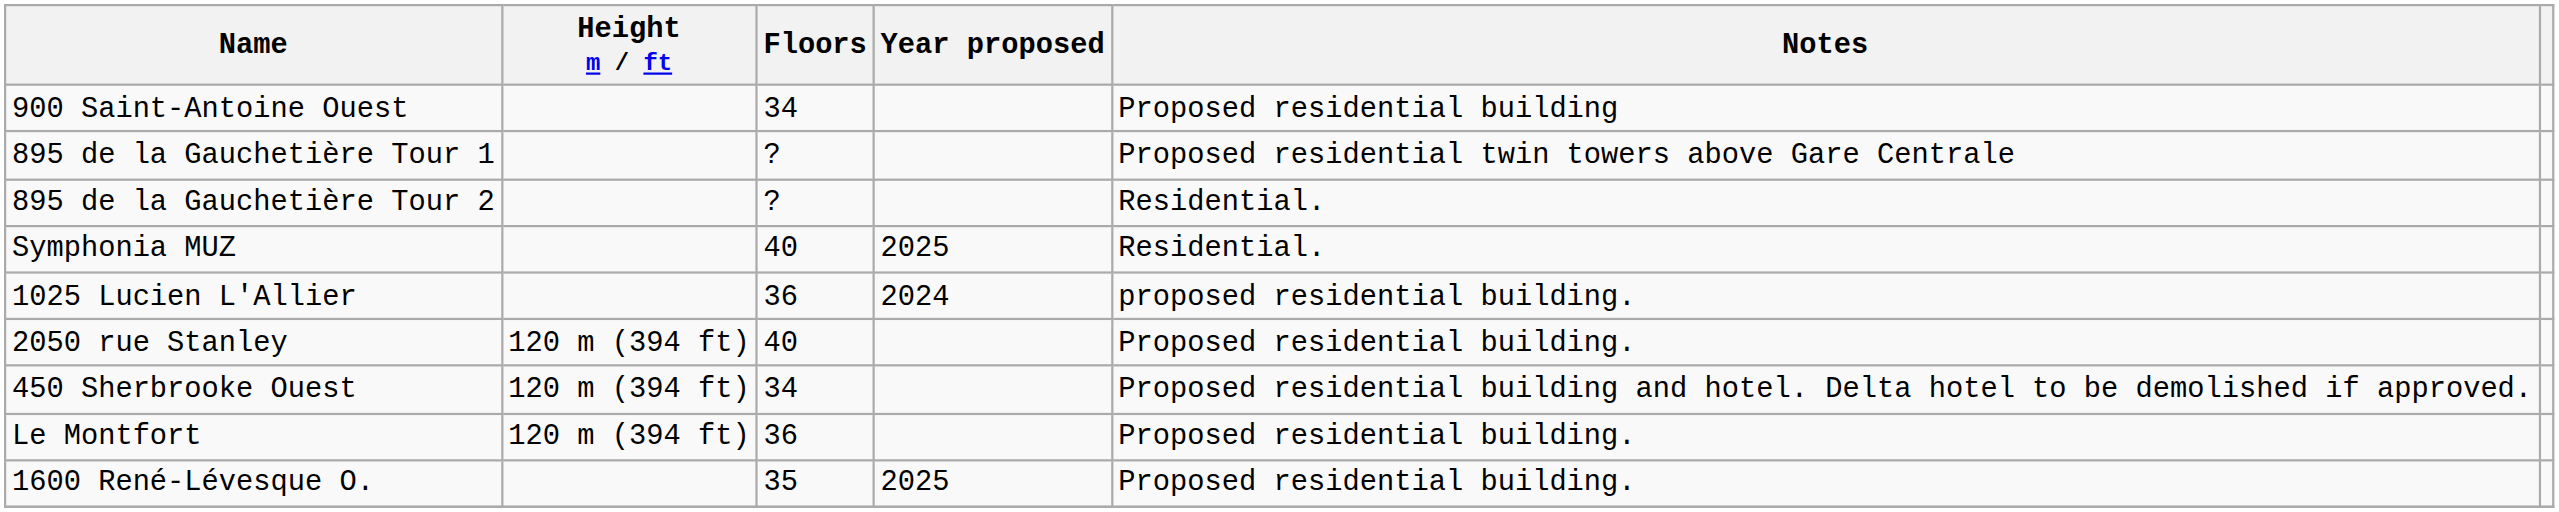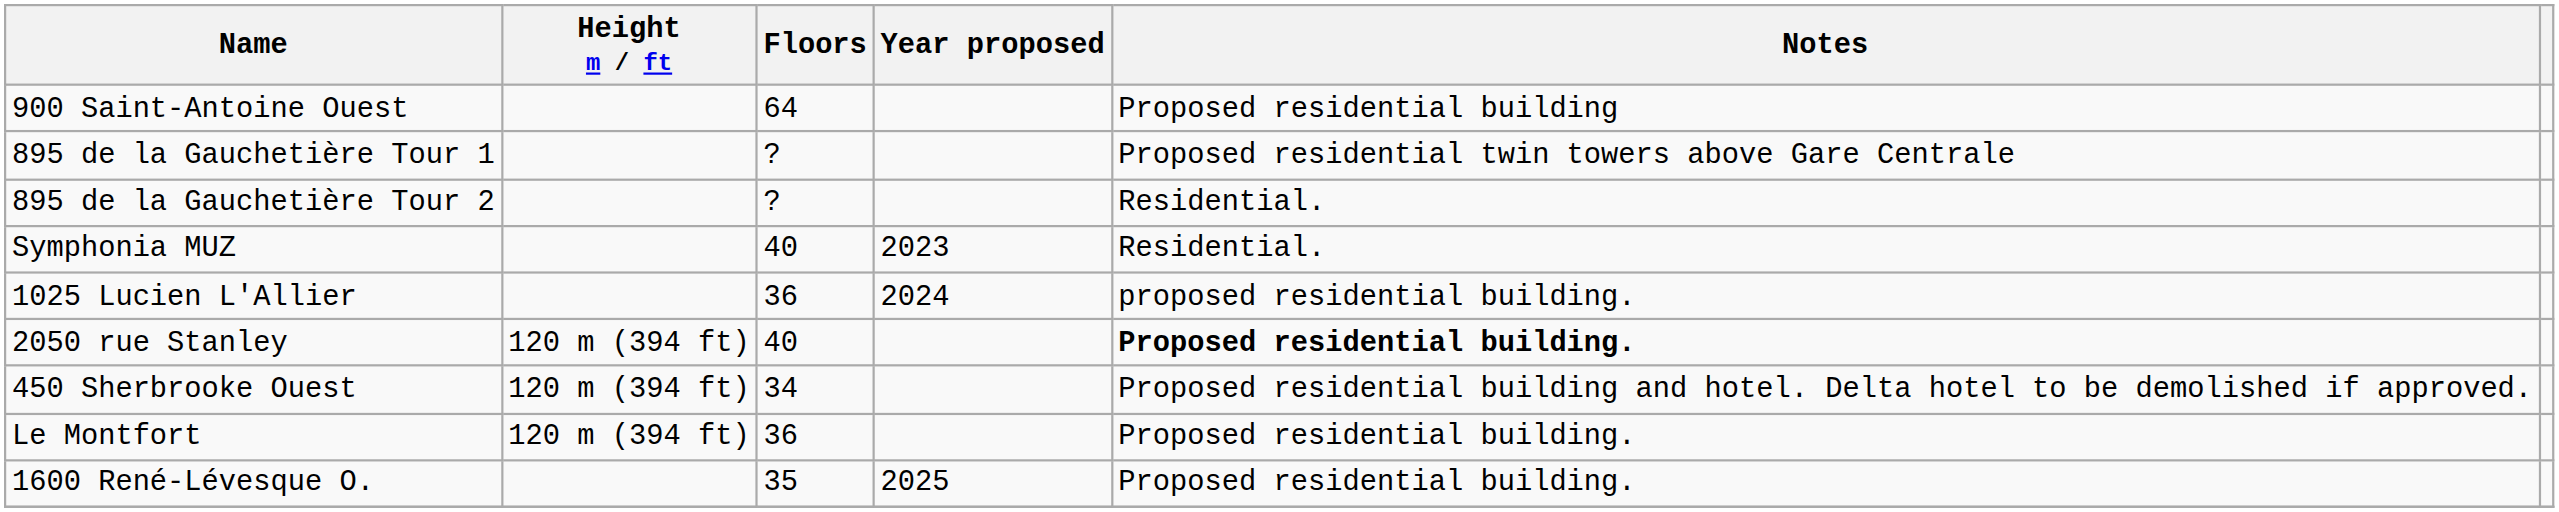 <table class="wikitable sortable">
 <tr>
 <th>Name</th>
 <th>Height<br><small><a href='#'>m</a> / <a href='#'>ft</a> </small></th>
 <th>Floors</th>
 <th>Year proposed</th>
 <th class="unsortable">Notes</th>
 <th class="unsortable"></th>
 </tr>
 <tr>
 <td>900 Saint-Antoine Ouest</td>
 <td></td>
-<td>34</td>
+<td>64</td>
 <td></td>
 <td>Proposed residential building</td>
 <td></td>
 </tr>
 <tr>
 <td>895 de la Gauchetière Tour 1</td>
 <td></td>
 <td>?</td>
 <td></td>
 <td>Proposed residential twin towers above Gare Centrale</td>
 <td></td>
 </tr>
 <tr>
 <td>895 de la Gauchetière Tour 2</td>
 <td></td>
 <td>?</td>
 <td></td>
 <td>Residential.</td>
 <td></td>
 </tr>
 <tr>
 <td>Symphonia MUZ</td>
 <td></td>
 <td>40</td>
-<td>2025</td>
+<td>2023</td>
 <td>Residential.</td>
 <td></td>
 </tr>
 <tr>
 <td>1025 Lucien L'Allier</td>
 <td></td>
 <td>36</td>
 <td>2024</td>
 <td>proposed residential building.</td>
 <td></td>
 </tr>
 <tr>
 <td>2050 rue Stanley</td>
 <td>120 m (394 ft)</td>
 <td>40</td>
 <td></td>
-<td>Proposed residential building.</td>
+<td><strong>Proposed residential building.</strong></td>
 <td></td>
 </tr>
 <tr>
 <td>450 Sherbrooke Ouest</td>
 <td>120 m (394 ft)</td>
 <td>34</td>
 <td></td>
 <td>Proposed residential building and hotel. Delta hotel to be demolished if approved.</td>
 <td></td>
 </tr>
 <tr>
 <td>Le Montfort</td>
 <td>120 m (394 ft)</td>
 <td>36</td>
 <td></td>
 <td>Proposed residential building.</td>
 <td></td>
 </tr>
 <tr>
 <td>1600 René-Lévesque O.</td>
 <td></td>
 <td>35</td>
 <td>2025</td>
 <td>Proposed residential building.</td>
 <td></td>
 </tr>
 <tr>
 </tr>
 </table>
